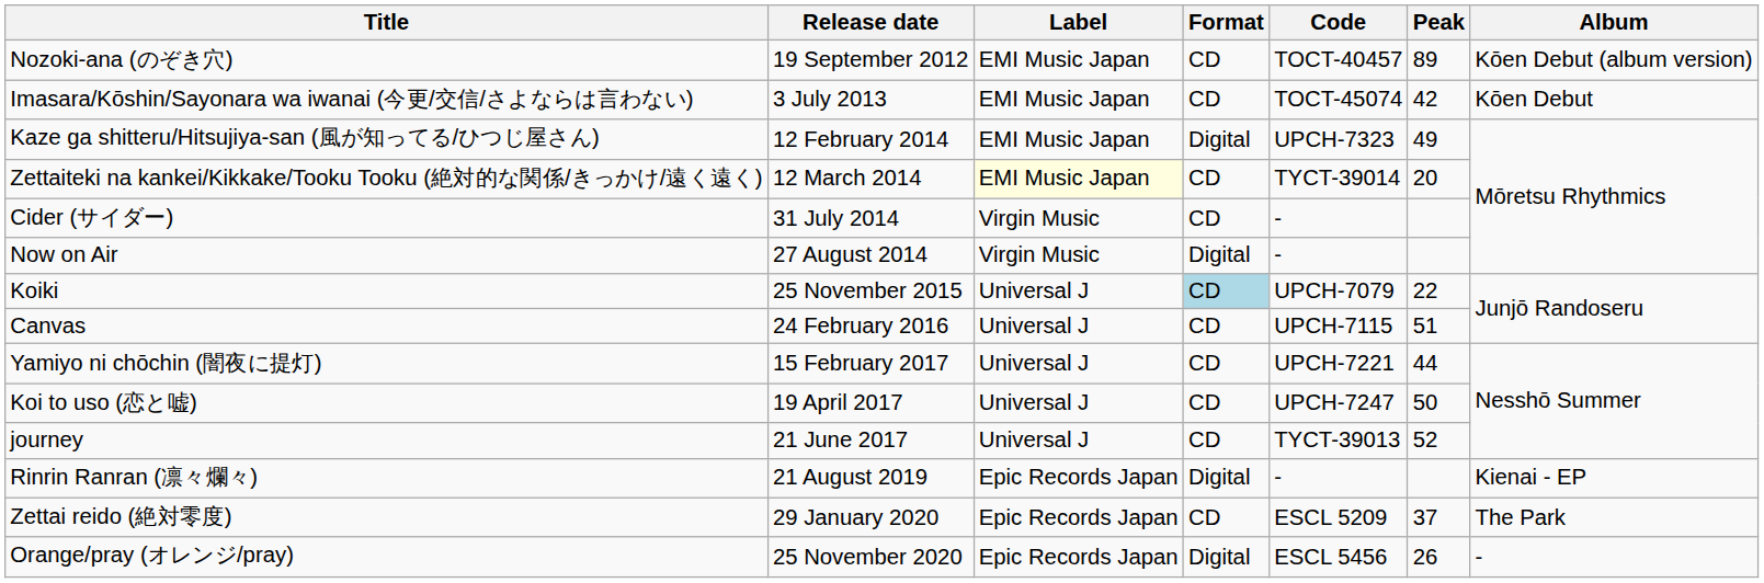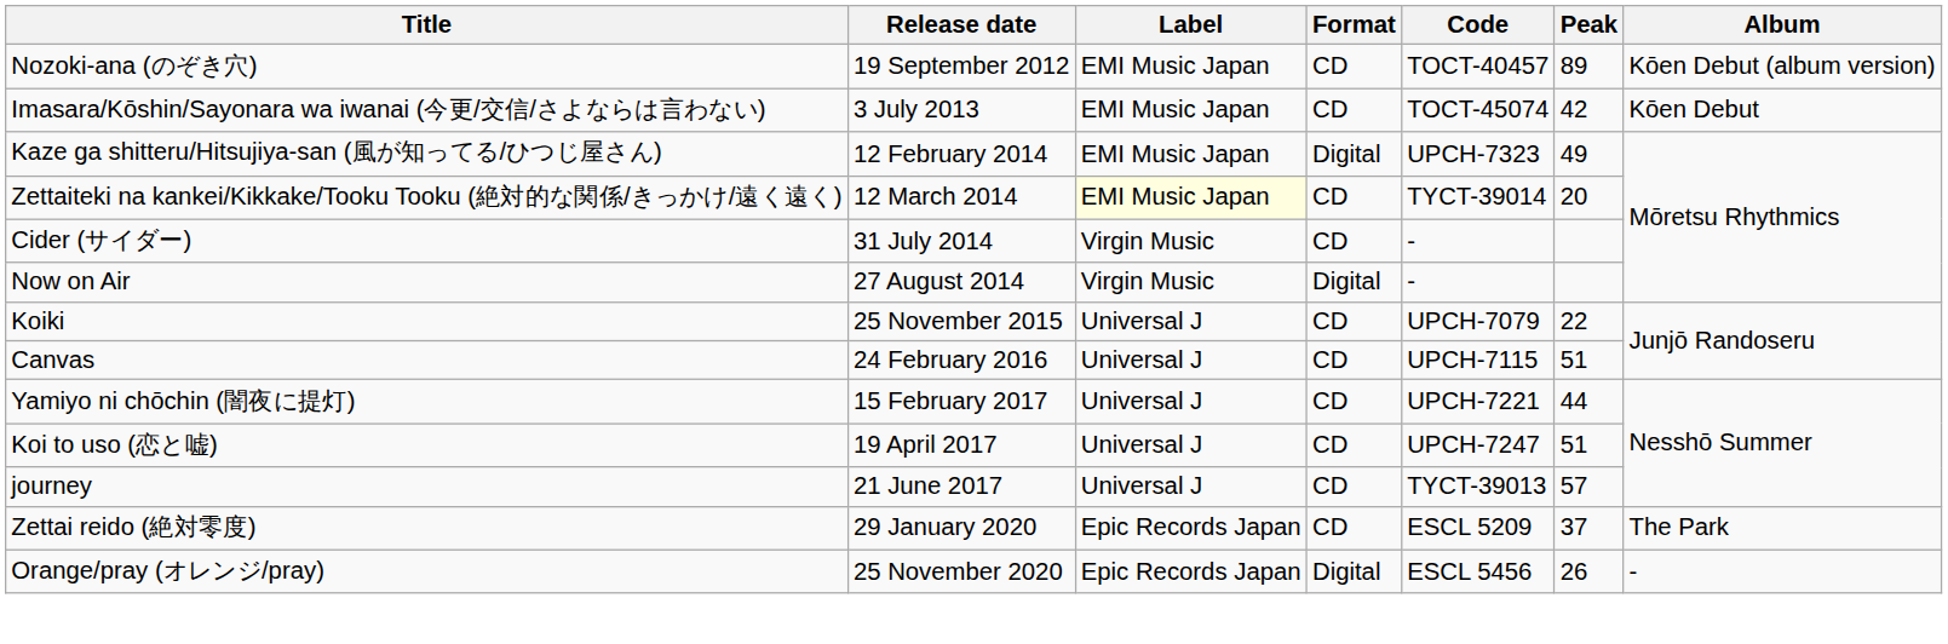 <table class="wikitable">
 <tr>
 <th>Title</th>
 <th>Release date</th>
 <th>Label</th>
 <th>Format</th>
 <th>Code</th>
 <th>Peak</th>
 <th>Album</th>
 </tr>
 <tr>
 <td>Nozoki-ana (のぞき穴)</td>
 <td>19 September 2012</td>
 <td>EMI Music Japan</td>
 <td>CD</td>
 <td>TOCT-40457</td>
 <td>89</td>
 <td>Kōen Debut (album version)</td>
 </tr>
 <tr>
 <td>Imasara/Kōshin/Sayonara wa iwanai (今更/交信/さよならは言わない)</td>
 <td>3 July 2013</td>
 <td>EMI Music Japan</td>
 <td>CD</td>
 <td>TOCT-45074</td>
 <td>42</td>
 <td>Kōen Debut</td>
 </tr>
 <tr>
 <td>Kaze ga shitteru/Hitsujiya-san (風が知ってる/ひつじ屋さん)</td>
 <td>12 February 2014</td>
 <td>EMI Music Japan</td>
 <td>Digital</td>
 <td>UPCH-7323</td>
 <td>49</td>
 <td rowspan="4">Mōretsu Rhythmics</td>
 </tr>
 <tr>
 <td>Zettaiteki na kankei/Kikkake/Tooku Tooku (絶対的な関係/きっかけ/遠く遠く)</td>
 <td>12 March 2014</td>
 <td style="background: lightyellow;">EMI Music Japan</td>
 <td>CD</td>
 <td>TYCT-39014</td>
 <td>20</td>
 </tr>
 <tr>
 <td>Cider (サイダー)</td>
 <td>31 July 2014</td>
 <td>Virgin Music</td>
 <td>CD</td>
 <td>-</td>
 <td></td>
 </tr>
 <tr>
 <td>Now on Air</td>
 <td>27 August 2014</td>
 <td>Virgin Music</td>
 <td>Digital</td>
 <td>-</td>
 <td></td>
 </tr>
 <tr>
 <td>Koiki</td>
 <td>25 November 2015</td>
 <td>Universal J</td>
-<td style="background: lightblue;">CD</td>
+<td>CD</td>
 <td>UPCH-7079</td>
 <td>22</td>
 <td rowspan="2">Junjō Randoseru</td>
 </tr>
 <tr>
 <td>Canvas</td>
 <td>24 February 2016</td>
 <td>Universal J</td>
 <td>CD</td>
 <td>UPCH-7115</td>
 <td>51</td>
 </tr>
 <tr>
 <td>Yamiyo ni chōchin (闇夜に提灯)</td>
 <td>15 February 2017</td>
 <td>Universal J</td>
 <td>CD</td>
 <td>UPCH-7221</td>
 <td>44</td>
 <td rowspan="3">Nesshō Summer</td>
 </tr>
 <tr>
 <td>Koi to uso (恋と嘘)</td>
 <td>19 April 2017</td>
 <td>Universal J</td>
 <td>CD</td>
 <td>UPCH-7247</td>
-<td>50</td>
+<td>51</td>
 </tr>
 <tr>
 <td>journey</td>
 <td>21 June 2017</td>
 <td>Universal J</td>
 <td>CD</td>
 <td>TYCT-39013</td>
-<td>52</td>
-</tr>
-<tr>
-<td>Rinrin Ranran (凛々爛々)</td>
-<td>21 August 2019</td>
-<td>Epic Records Japan</td>
-<td>Digital</td>
-<td>-</td>
-<td></td>
-<td>Kienai - EP</td>
+<td>57</td>
 </tr>
 <tr>
 <td>Zettai reido (絶対零度)</td>
 <td>29 January 2020</td>
 <td>Epic Records Japan</td>
 <td>CD</td>
 <td>ESCL 5209</td>
 <td>37</td>
 <td>The Park</td>
 </tr>
 <tr>
 <td>Orange/pray (オレンジ/pray)</td>
 <td>25 November 2020</td>
 <td>Epic Records Japan</td>
 <td>Digital</td>
 <td>ESCL 5456</td>
 <td>26</td>
 <td>-</td>
 </tr>
 </table>
